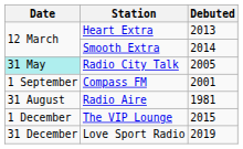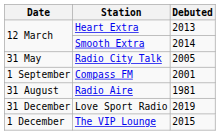 <table class="wikitable">
 <tr>
 <th>Date</th>
 <th>Station</th>
 <th>Debuted</th>
 </tr>
 <tr>
 <td rowspan="2">12 March</td>
 <td><a href='#'>Heart Extra</a></td>
 <td>2013</td>
 </tr>
 <tr>
 <td><a href='#'>Smooth Extra</a></td>
 <td>2014</td>
 </tr>
 <tr>
-<td style="background: paleturquoise;">31 May</td>
+<td>31 May</td>
 <td><a href='#'>Radio City Talk</a></td>
 <td>2005</td>
 </tr>
 <tr>
 <td>1 September</td>
 <td><a href='#'>Compass FM</a></td>
 <td>2001</td>
 </tr>
 <tr>
 <td>31 August</td>
 <td><a href='#'>Radio Aire</a></td>
 <td>1981</td>
 </tr>
 <tr>
+<td>31 December</td>
+<td>Love Sport Radio</td>
+<td>2019</td>
+</tr>
+<tr>
 <td>1 December</td>
 <td><a href='#'>The VIP Lounge</a></td>
 <td>2015</td>
 </tr>
-<tr>
-<td>31 December</td>
-<td>Love Sport Radio</td>
-<td>2019</td>
-</tr>
 </table>
